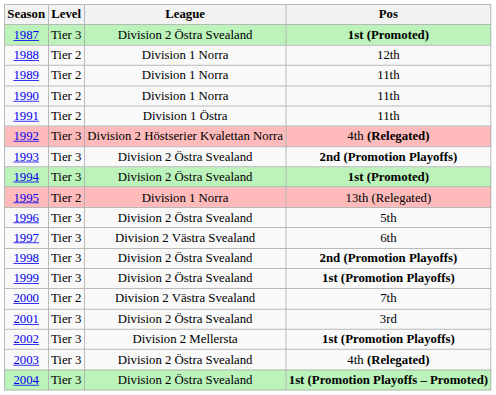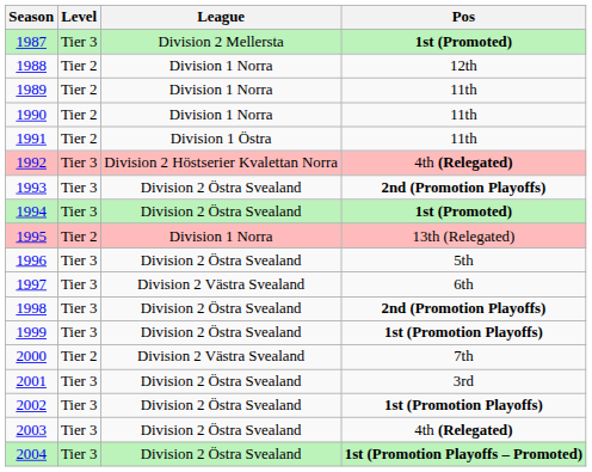 <table class="wikitable" style="text-align: center" with=100%>
 <tr>
 <th>Season</th>
 <th>Level</th>
 <th>League</th>
 <th>Pos</th>
 </tr>
 <tr style="background:#BBF3BB;">
 <td><a href='#'>1987</a></td>
 <td>Tier 3</td>
-<td>Division 2 Östra Svealand</td>
+<td>Division 2 Mellersta</td>
 <td><strong>1st (Promoted)</strong></td>
 </tr>
 <tr>
 <td><a href='#'>1988</a></td>
 <td>Tier 2</td>
 <td>Division 1 Norra</td>
 <td>12th</td>
 </tr>
 <tr>
 <td><a href='#'>1989</a></td>
 <td>Tier 2</td>
 <td>Division 1 Norra</td>
 <td>11th</td>
 </tr>
 <tr>
 <td><a href='#'>1990</a></td>
 <td>Tier 2</td>
 <td>Division 1 Norra</td>
 <td>11th</td>
 </tr>
 <tr>
 <td><a href='#'>1991</a></td>
 <td>Tier 2</td>
 <td>Division 1 Östra</td>
 <td>11th</td>
 </tr>
 <tr style="background:#FFBBBB;">
 <td><a href='#'>1992</a></td>
 <td>Tier 3</td>
 <td>Division 2  Höstserier Kvalettan Norra</td>
 <td>4th <strong>(Relegated)</strong></td>
 </tr>
 <tr>
 <td><a href='#'>1993</a></td>
 <td>Tier 3</td>
 <td>Division 2 Östra Svealand</td>
 <td><strong>2nd (Promotion Playoffs)</strong></td>
 </tr>
 <tr style="background:#BBF3BB;">
 <td><a href='#'>1994</a></td>
 <td>Tier 3</td>
 <td>Division 2 Östra Svealand</td>
 <td><strong>1st (Promoted)</strong></td>
 </tr>
 <tr style="background:#FFBBBB;">
 <td><a href='#'>1995</a></td>
 <td>Tier 2</td>
 <td>Division 1 Norra</td>
 <td>13th (Relegated)</td>
 </tr>
 <tr>
 <td><a href='#'>1996</a></td>
 <td>Tier 3</td>
 <td>Division 2 Östra Svealand</td>
 <td>5th</td>
 </tr>
 <tr>
 <td><a href='#'>1997</a></td>
 <td>Tier 3</td>
 <td>Division 2 Västra Svealand</td>
 <td>6th</td>
 </tr>
 <tr>
 <td><a href='#'>1998</a></td>
 <td>Tier 3</td>
 <td>Division 2 Östra Svealand</td>
 <td><strong>2nd (Promotion Playoffs)</strong></td>
 </tr>
 <tr>
 <td><a href='#'>1999</a></td>
 <td>Tier 3</td>
 <td>Division 2 Östra Svealand</td>
 <td><strong>1st (Promotion Playoffs)</strong></td>
 </tr>
 <tr>
 <td><a href='#'>2000</a></td>
 <td>Tier 2</td>
 <td>Division 2 Västra Svealand</td>
 <td>7th</td>
 </tr>
 <tr>
 <td><a href='#'>2001</a></td>
 <td>Tier 3</td>
 <td>Division 2 Östra Svealand</td>
 <td>3rd</td>
 </tr>
 <tr>
 <td><a href='#'>2002</a></td>
 <td>Tier 3</td>
-<td>Division 2 Mellersta</td>
+<td>Division 2 Östra Svealand</td>
 <td><strong>1st (Promotion Playoffs)</strong></td>
 </tr>
 <tr>
 <td><a href='#'>2003</a></td>
 <td>Tier 3</td>
 <td>Division 2 Östra Svealand</td>
 <td>4th <strong>(Relegated)</strong></td>
 </tr>
 <tr style="background:#BBF3BB;">
 <td><a href='#'>2004</a></td>
 <td>Tier 3</td>
 <td>Division 2 Östra Svealand</td>
 <td><strong>1st (Promotion Playoffs – Promoted)</strong></td>
 </tr>
 </table>
